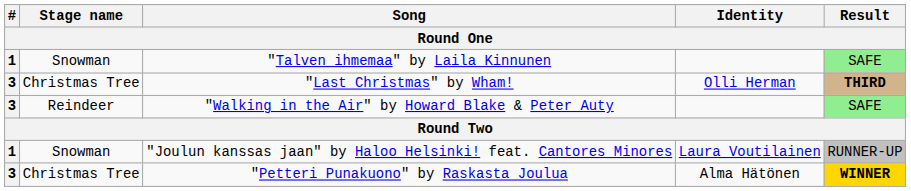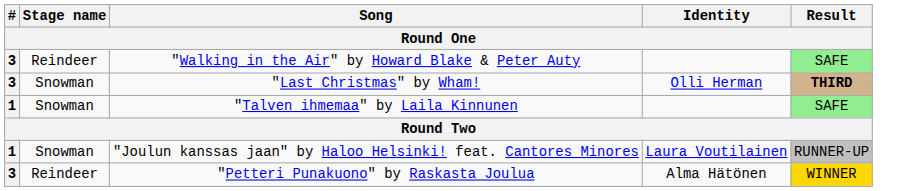 <table class="wikitable plainrowheaders" style="text-align: center;">
 <tr>
 <th>#</th>
 <th>Stage name</th>
 <th>Song</th>
 <th>Identity</th>
 <th>Result</th>
 </tr>
 <tr>
 <th colspan="5">Round One</th>
 </tr>
 <tr>
-<th>1</th>
-<td>Snowman</td>
-<td>"<a href='#'>Talven ihmemaa</a>" by <a href='#'>Laila Kinnunen</a></td>
+<th>3</th>
+<td>Reindeer</td>
+<td>"<a href='#'>Walking in the Air</a>" by <a href='#'>Howard Blake</a> & <a href='#'>Peter Auty</a></td>
 <td></td>
 <td bgcolor="lightgreen">SAFE</td>
 </tr>
 <tr>
 <th>3</th>
-<td>Christmas Tree</td>
+<td>Snowman</td>
 <td>"<a href='#'>Last Christmas</a>" by <a href='#'>Wham!</a></td>
 <td><a href='#'>Olli Herman</a></td>
 <td bgcolor=tan><strong>THIRD</strong></td>
 </tr>
 <tr>
-<th>3</th>
-<td>Reindeer</td>
-<td>"<a href='#'>Walking in the Air</a>" by <a href='#'>Howard Blake</a> & <a href='#'>Peter Auty</a></td>
+<th>1</th>
+<td>Snowman</td>
+<td>"<a href='#'>Talven ihmemaa</a>" by <a href='#'>Laila Kinnunen</a></td>
 <td></td>
 <td bgcolor="lightgreen">SAFE</td>
 </tr>
 <tr>
 <th colspan="5">Round Two</th>
 </tr>
 <tr>
 <th>1</th>
 <td>Snowman</td>
 <td>"Joulun kanssas jaan" by <a href='#'>Haloo Helsinki!</a> feat. <a href='#'>Cantores Minores</a></td>
 <td><a href='#'>Laura Voutilainen</a></td>
 <td bgcolor=silver>RUNNER-UP</td>
 </tr>
 <tr>
 <th>3</th>
-<td>Christmas Tree</td>
+<td>Reindeer</td>
 <td>"<a href='#'>Petteri Punakuono</a>" by <a href='#'>Raskasta Joulua</a></td>
 <td>Alma Hätönen</td>
-<td bgcolor=gold><strong>WINNER</strong></td>
+<td bgcolor=gold>WINNER</td>
 </tr>
 </table>
